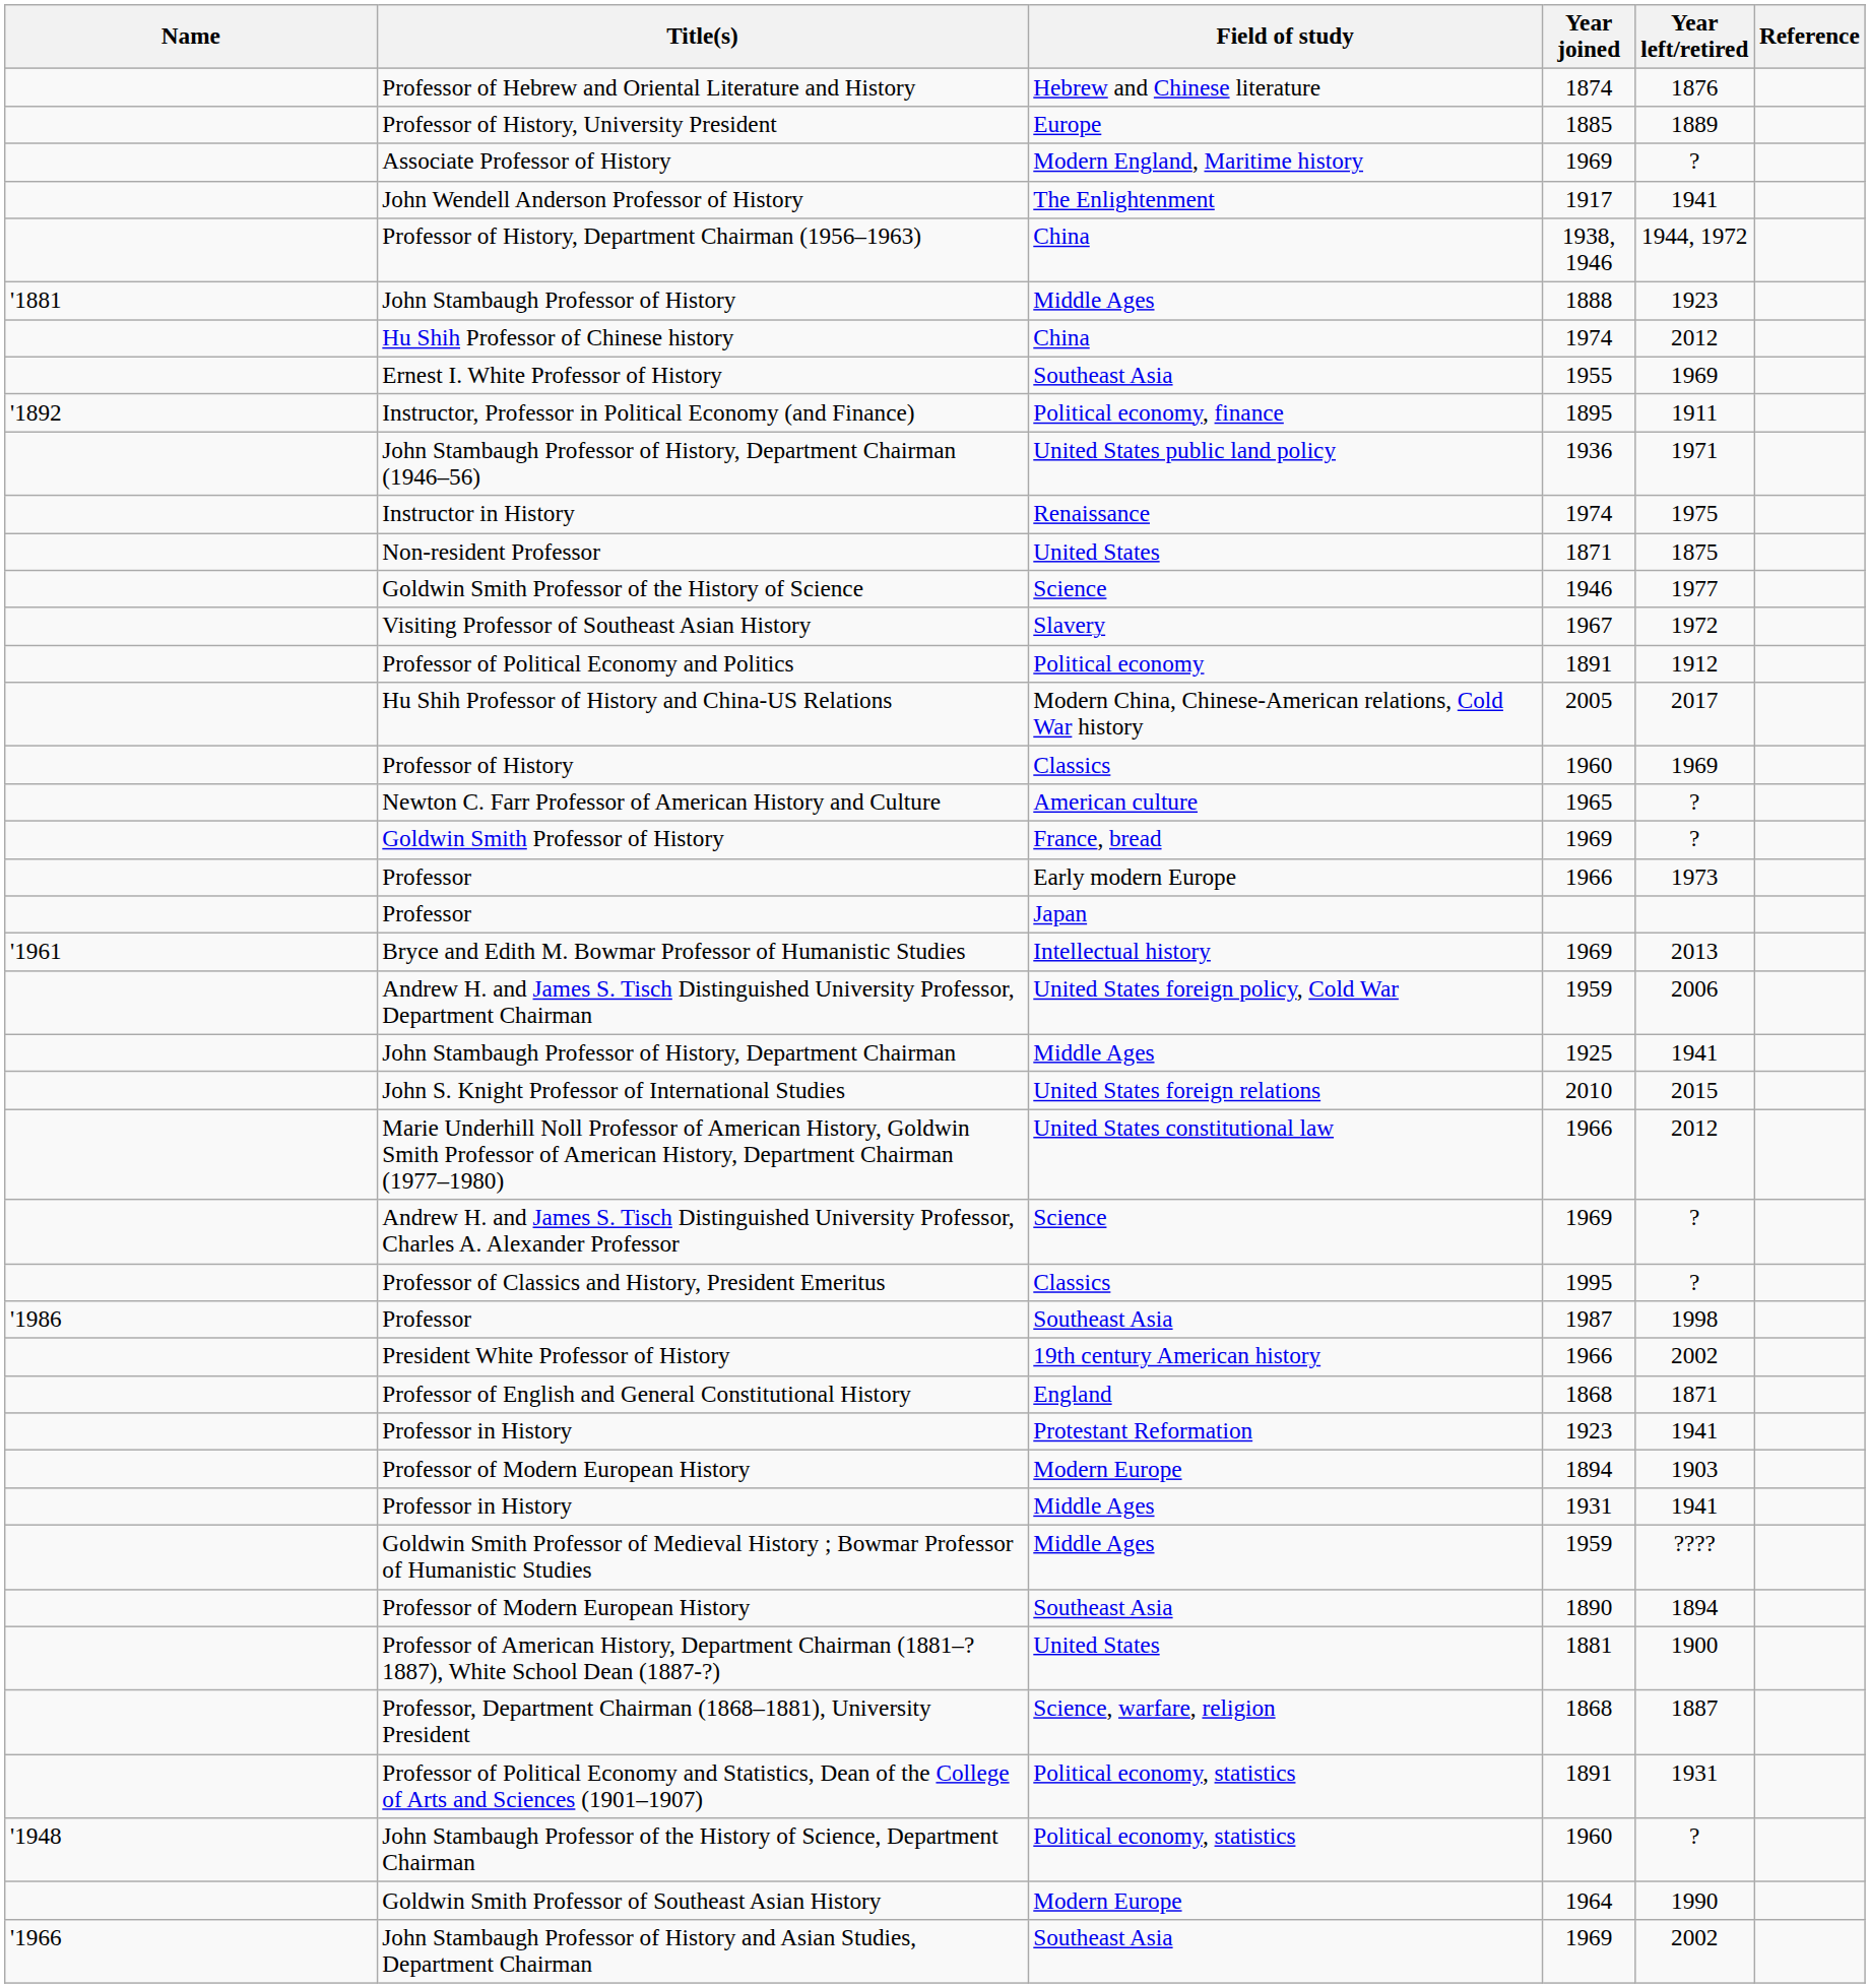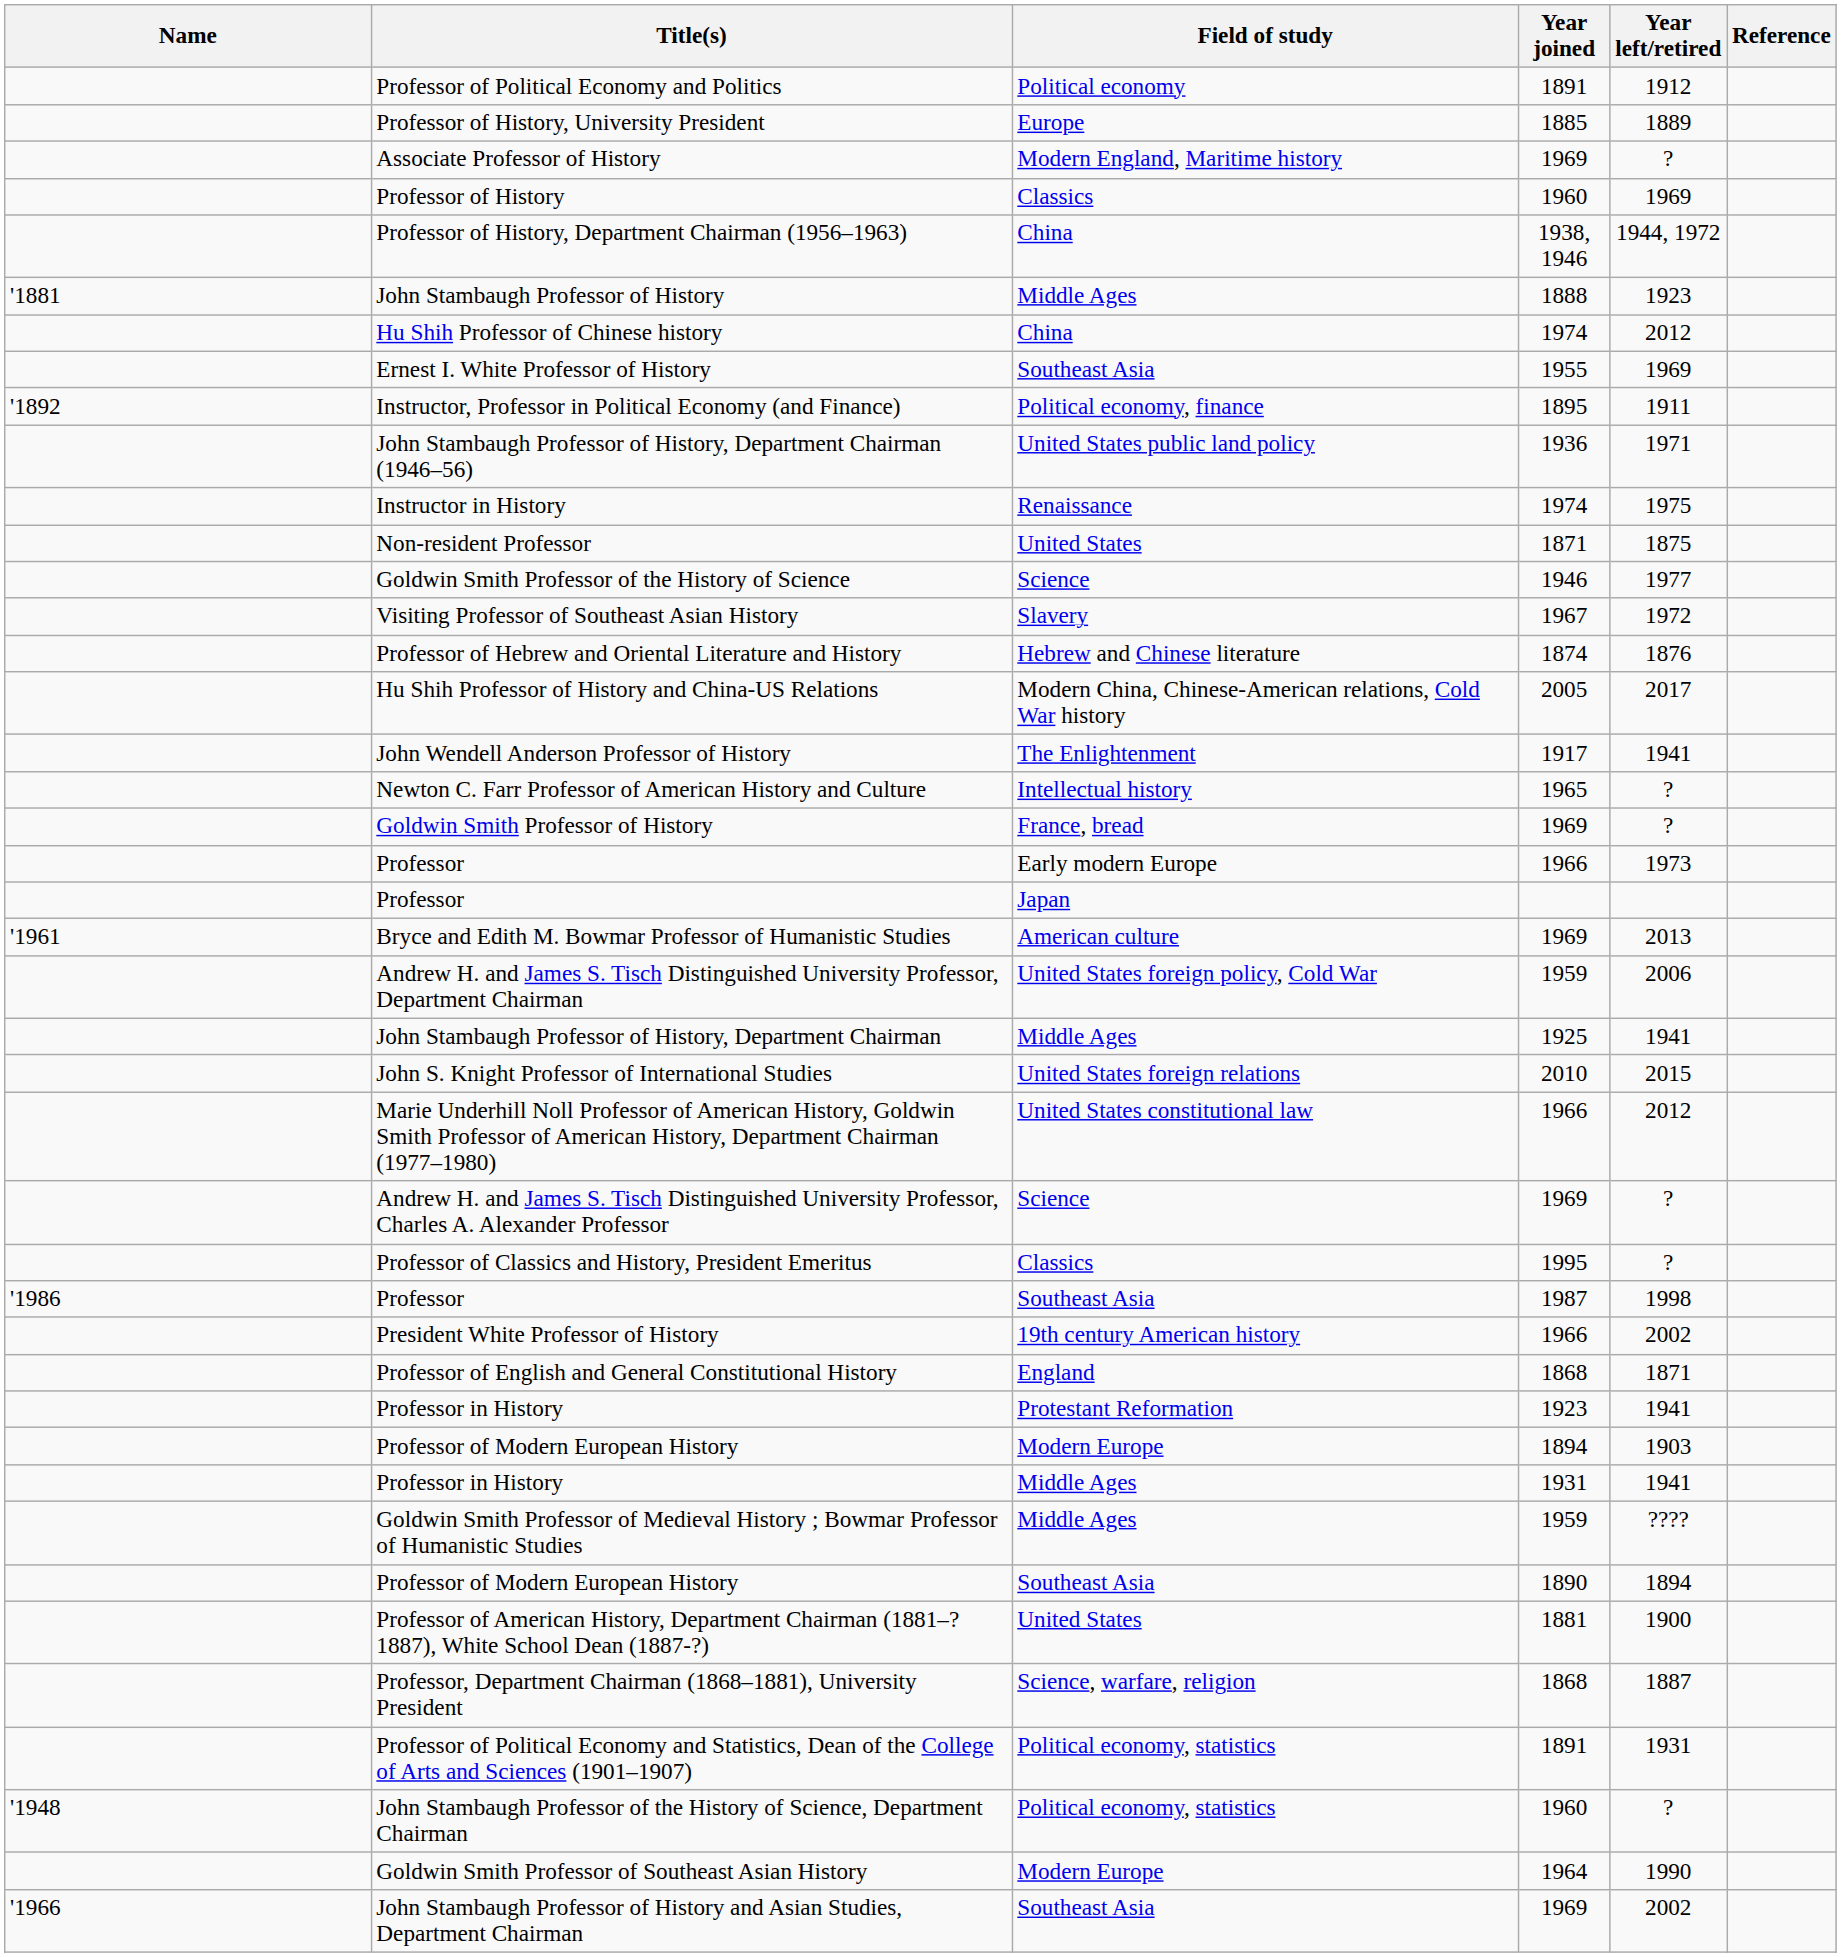 <table class="wikitable sortable" style="width:100%">
 <tr>
 <th width="20%" align="left">Name</th>
 <th width="35%" align="left">Title(s)</th>
 <th width="*">Field of study</th>
 <th width="5%" align="center">Year joined</th>
 <th width="5%" align="center">Year left/retired</th>
 <th width="*" class="unsortable">Reference</th>
 </tr>
 <tr valign="top">
 <td></td>
-<td>Professor of Hebrew and Oriental Literature and History</td>
-<td><a href='#'>Hebrew</a> and <a href='#'>Chinese</a> literature</td>
-<td align="center">1874</td>
-<td align="center">1876</td>
+<td>Professor of Political Economy and Politics</td>
+<td><a href='#'>Political economy</a></td>
+<td align="center">1891</td>
+<td align="center">1912</td>
 <td align="center"></td>
 </tr>
 <tr valign="top">
 <td></td>
 <td>Professor of History, University President</td>
 <td><a href='#'>Europe</a></td>
 <td align="center">1885</td>
 <td align="center">1889</td>
 <td align="center"></td>
 </tr>
 <tr valign="top">
 <td></td>
 <td>Associate Professor of History</td>
 <td><a href='#'>Modern England</a>, <a href='#'>Maritime history</a></td>
 <td align="center">1969</td>
 <td align="center">?</td>
 <td align="center"></td>
 </tr>
 <tr valign="top">
 <td></td>
-<td>John Wendell Anderson Professor of History</td>
-<td><a href='#'>The Enlightenment</a></td>
-<td align="center">1917</td>
-<td align="center">1941</td>
+<td>Professor of History</td>
+<td><a href='#'>Classics</a></td>
+<td align="center">1960</td>
+<td align="center">1969</td>
 <td align="center"></td>
 </tr>
 <tr valign="top">
 <td></td>
 <td>Professor of History, Department Chairman (1956–1963)</td>
 <td><a href='#'>China</a></td>
 <td align="center">1938, 1946</td>
 <td align="center">1944, 1972</td>
 <td align="center"></td>
 </tr>
 <tr valign="top">
 <td> '1881</td>
 <td>John Stambaugh Professor of History</td>
 <td><a href='#'>Middle Ages</a></td>
 <td align="center">1888</td>
 <td align="center">1923</td>
 <td align="center"></td>
 </tr>
 <tr valign="top">
 <td></td>
 <td><a href='#'>Hu Shih</a> Professor of Chinese history</td>
 <td><a href='#'>China</a></td>
 <td align="center">1974</td>
 <td align="center">2012</td>
 <td align="center"></td>
 </tr>
 <tr valign="top">
 <td></td>
 <td>Ernest I. White Professor of History</td>
 <td><a href='#'>Southeast Asia</a></td>
 <td align="center">1955</td>
 <td align="center">1969</td>
 <td align="center"></td>
 </tr>
 <tr valign="top">
 <td> '1892</td>
 <td>Instructor, Professor in Political Economy (and Finance)</td>
 <td><a href='#'>Political economy</a>, <a href='#'>finance</a></td>
 <td align="center">1895</td>
 <td align="center">1911</td>
 <td align="center"></td>
 </tr>
 <tr valign="top">
 <td></td>
 <td>John Stambaugh Professor of History, Department Chairman (1946–56)</td>
 <td><a href='#'>United States public land policy</a></td>
 <td align="center">1936</td>
 <td align="center">1971</td>
 <td align="center"></td>
 </tr>
 <tr valign="top">
 <td></td>
 <td>Instructor in History</td>
 <td><a href='#'>Renaissance</a></td>
 <td align="center">1974</td>
 <td align="center">1975</td>
 <td align="center"></td>
 </tr>
 <tr valign="top">
 <td></td>
 <td>Non-resident Professor</td>
 <td><a href='#'>United States</a></td>
 <td align="center">1871</td>
 <td align="center">1875</td>
 <td align="center"></td>
 </tr>
 <tr valign="top">
 <td></td>
 <td>Goldwin Smith Professor of the History of Science</td>
 <td><a href='#'>Science</a></td>
 <td align="center">1946</td>
 <td align="center">1977</td>
 <td align="center"></td>
 </tr>
 <tr valign="top">
 <td></td>
 <td>Visiting Professor of Southeast Asian History</td>
 <td><a href='#'>Slavery</a></td>
 <td align="center">1967</td>
 <td align="center">1972</td>
 <td align="center"></td>
 </tr>
 <tr valign="top">
 <td></td>
-<td>Professor of Political Economy and Politics</td>
-<td><a href='#'>Political economy</a></td>
-<td align="center">1891</td>
-<td align="center">1912</td>
+<td>Professor of Hebrew and Oriental Literature and History</td>
+<td><a href='#'>Hebrew</a> and <a href='#'>Chinese</a> literature</td>
+<td align="center">1874</td>
+<td align="center">1876</td>
 <td align="center"></td>
 </tr>
 <tr valign="top">
 <td></td>
 <td>Hu Shih Professor of History and China-US Relations</td>
 <td>Modern China, Chinese-American relations, <a href='#'>Cold War</a> history</td>
 <td align="center">2005</td>
 <td align="center">2017</td>
 <td align="center"></td>
 </tr>
 <tr valign="top">
 <td></td>
-<td>Professor of History</td>
-<td><a href='#'>Classics</a></td>
-<td align="center">1960</td>
-<td align="center">1969</td>
+<td>John Wendell Anderson Professor of History</td>
+<td><a href='#'>The Enlightenment</a></td>
+<td align="center">1917</td>
+<td align="center">1941</td>
 <td align="center"></td>
 </tr>
 <tr valign="top">
 <td></td>
 <td>Newton C. Farr Professor of American History and Culture</td>
-<td><a href='#'>American culture</a></td>
+<td><a href='#'>Intellectual history</a></td>
 <td align="center">1965</td>
 <td align="center">?</td>
 <td align="center"></td>
 </tr>
 <tr valign="top">
 <td></td>
 <td><a href='#'>Goldwin Smith</a> Professor of History</td>
 <td><a href='#'>France</a>, <a href='#'>bread</a></td>
 <td align="center">1969</td>
 <td align="center">?</td>
 <td align="center"></td>
 </tr>
 <tr valign="top">
 <td></td>
 <td>Professor</td>
 <td>Early modern Europe</td>
 <td align="center">1966</td>
 <td align="center">1973</td>
 <td align="center"></td>
 </tr>
 <tr valign="top">
 <td></td>
 <td>Professor</td>
 <td><a href='#'>Japan</a></td>
 <td align="center"></td>
 <td align="center"></td>
 </tr>
 <tr valign="top">
 <td> '1961</td>
 <td>Bryce and Edith M. Bowmar Professor of Humanistic Studies</td>
-<td><a href='#'>Intellectual history</a></td>
+<td><a href='#'>American culture</a></td>
 <td align="center">1969</td>
 <td align="center">2013</td>
 <td align="center"></td>
 </tr>
 <tr valign="top">
 <td></td>
 <td>Andrew H. and <a href='#'>James S. Tisch</a> Distinguished University Professor, Department Chairman</td>
 <td><a href='#'>United States foreign policy</a>, <a href='#'>Cold War</a></td>
 <td align="center">1959</td>
 <td align="center">2006</td>
 <td align="center"></td>
 </tr>
 <tr valign="top">
 <td></td>
 <td>John Stambaugh Professor of History, Department Chairman</td>
 <td><a href='#'>Middle Ages</a></td>
 <td align="center">1925</td>
 <td align="center">1941</td>
 <td align="center"></td>
 </tr>
 <tr valign="top">
 <td></td>
 <td>John S. Knight Professor of International Studies</td>
 <td><a href='#'>United States foreign relations</a></td>
 <td align="center">2010</td>
 <td align="center">2015</td>
 <td align="center"></td>
 </tr>
 <tr valign="top">
 <td></td>
 <td>Marie Underhill Noll Professor of American History, Goldwin Smith Professor of American History, Department Chairman (1977–1980)</td>
 <td><a href='#'>United States constitutional law</a></td>
 <td align="center">1966</td>
 <td align="center">2012</td>
 <td align="center"></td>
 </tr>
 <tr valign="top">
 <td></td>
 <td>Andrew H. and <a href='#'>James S. Tisch</a> Distinguished University Professor, Charles A. Alexander Professor</td>
 <td><a href='#'>Science</a></td>
 <td align="center">1969</td>
 <td align="center">?</td>
 <td align="center"></td>
 </tr>
 <tr valign="top">
 <td></td>
 <td>Professor of Classics and History, President Emeritus</td>
 <td><a href='#'>Classics</a></td>
 <td align="center">1995</td>
 <td align="center">?</td>
 <td align="center"></td>
 </tr>
 <tr valign="top">
 <td> '1986</td>
 <td>Professor</td>
 <td><a href='#'>Southeast Asia</a></td>
 <td align="center">1987</td>
 <td align="center">1998</td>
 <td align="center"></td>
 </tr>
 <tr valign="top">
 <td></td>
 <td>President White Professor of History</td>
 <td><a href='#'>19th century American history</a></td>
 <td align="center">1966</td>
 <td align="center">2002</td>
 <td align="center"></td>
 </tr>
 <tr valign="top">
 <td></td>
 <td>Professor of English and General Constitutional History</td>
 <td><a href='#'>England</a></td>
 <td align="center">1868</td>
 <td align="center">1871</td>
 <td align="center"></td>
 </tr>
 <tr valign="top">
 <td></td>
 <td>Professor in History</td>
 <td><a href='#'>Protestant Reformation</a></td>
 <td align="center">1923</td>
 <td align="center">1941</td>
 <td align="center"></td>
 </tr>
 <tr valign="top">
 <td></td>
 <td>Professor of Modern European History</td>
 <td><a href='#'>Modern Europe</a></td>
 <td align="center">1894</td>
 <td align="center">1903</td>
 <td align="center"></td>
 </tr>
 <tr valign="top">
 <td></td>
 <td>Professor in History</td>
 <td><a href='#'>Middle Ages</a></td>
 <td align="center">1931</td>
 <td align="center">1941</td>
 <td align="center"></td>
 </tr>
 <tr valign="top">
 <td></td>
 <td>Goldwin Smith Professor of Medieval History ; Bowmar Professor of Humanistic Studies</td>
 <td><a href='#'>Middle Ages</a></td>
 <td align="center">1959</td>
 <td align="center">????</td>
 <td align="center"></td>
 </tr>
 <tr valign="top">
 <td></td>
 <td>Professor of Modern European History</td>
 <td><a href='#'>Southeast Asia</a></td>
 <td align="center">1890</td>
 <td align="center">1894</td>
 <td align="center"></td>
 </tr>
 <tr valign="top">
 <td></td>
 <td>Professor of American History, Department Chairman (1881–?1887), White School Dean (1887-?)</td>
 <td><a href='#'>United States</a></td>
 <td align="center">1881</td>
 <td align="center">1900</td>
 <td align="center"></td>
 </tr>
 <tr valign="top">
 <td></td>
 <td>Professor, Department Chairman (1868–1881), University President</td>
 <td><a href='#'>Science</a>, <a href='#'>warfare</a>, <a href='#'>religion</a></td>
 <td align="center">1868</td>
 <td align="center">1887</td>
 <td align="center"></td>
 </tr>
 <tr valign="top">
 <td></td>
 <td>Professor of Political Economy and Statistics, Dean of the <a href='#'>College of Arts and Sciences</a> (1901–1907)</td>
 <td><a href='#'>Political economy</a>, <a href='#'>statistics</a></td>
 <td align="center">1891</td>
 <td align="center">1931</td>
 <td align="center"></td>
 </tr>
 <tr valign="top">
 <td> '1948</td>
 <td>John Stambaugh Professor of the History of Science, Department Chairman</td>
 <td><a href='#'>Political economy</a>, <a href='#'>statistics</a></td>
 <td align="center">1960</td>
 <td align="center">?</td>
 <td align="center"></td>
 </tr>
 <tr valign="top">
 <td></td>
 <td>Goldwin Smith Professor of Southeast Asian History</td>
 <td><a href='#'>Modern Europe</a></td>
 <td align="center">1964</td>
 <td align="center">1990</td>
 <td align="center"></td>
 </tr>
 <tr valign="top">
 <td> '1966</td>
 <td>John Stambaugh Professor of History and Asian Studies, Department Chairman</td>
 <td><a href='#'>Southeast Asia</a></td>
 <td align="center">1969</td>
 <td align="center">2002</td>
 <td align="center"></td>
 </tr>
 </table>
